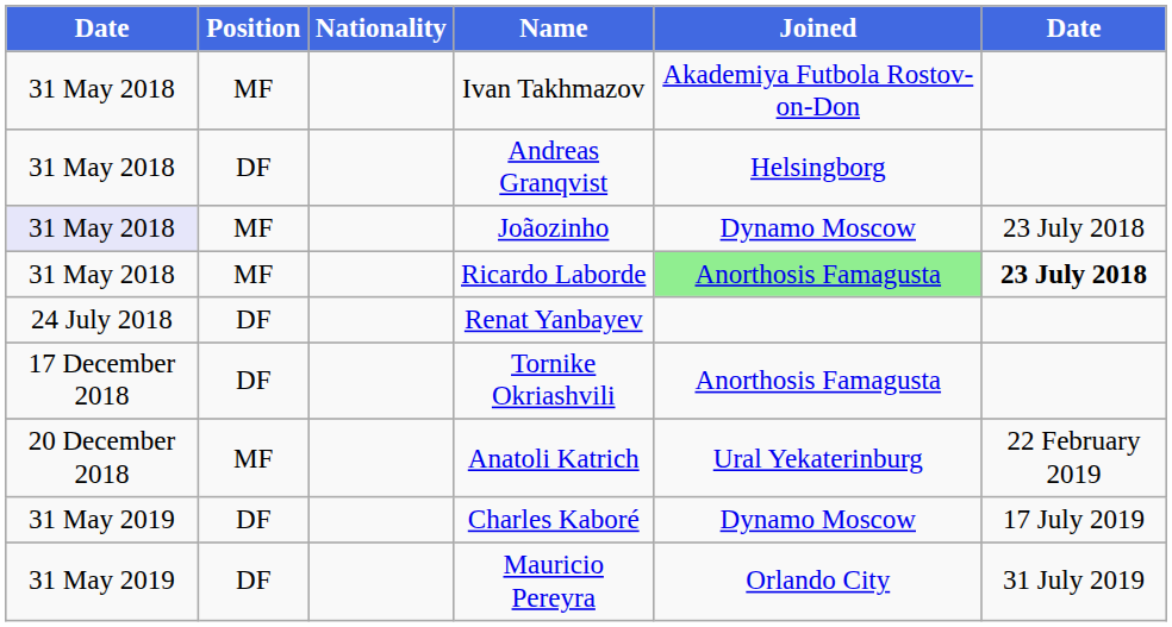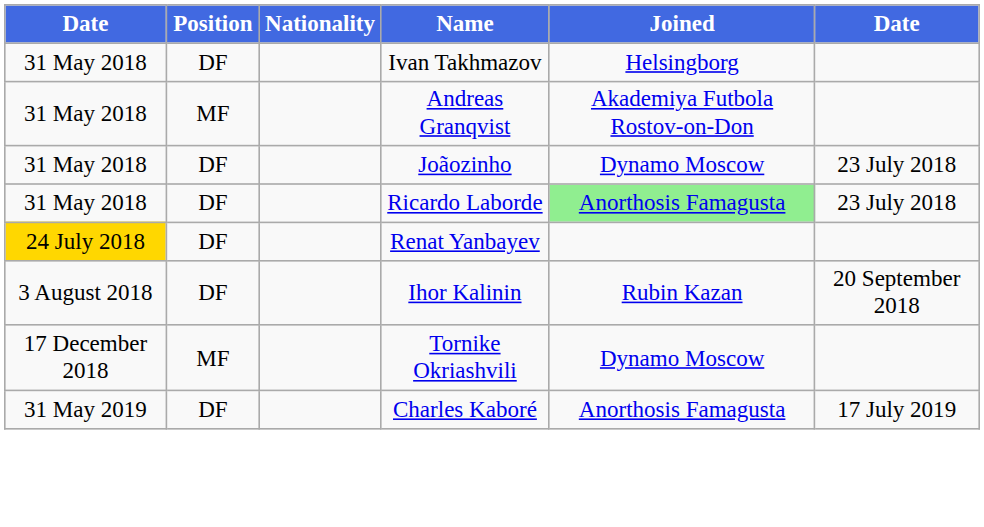 <table class="wikitable"  style="text-align:center; font-size:90%; ">
 <tr>
 <th style="background:#4169E1; color:white; width:150px;">Date</th>
 <th style="background:#4169E1; color:white; width:55px;">Position</th>
 <th style="background:#4169E1; color:white; width:55px;">Nationality</th>
 <th style="background:#4169E1; color:white; width:150px;">Name</th>
 <th style="background:#4169E1; color:white; width:300px;">Joined</th>
 <th style="background:#4169E1; color:white; width:150px;">Date</th>
 </tr>
 <tr>
 <td>31 May 2018</td>
+<td>DF</td>
+<td></td>
+<td>Ivan Takhmazov</td>
+<td><a href='#'>Helsingborg</a></td>
+<td></td>
+</tr>
+<tr>
+<td>31 May 2018</td>
 <td>MF</td>
 <td></td>
-<td>Ivan Takhmazov</td>
+<td><a href='#'>Andreas Granqvist</a></td>
 <td><a href='#'>Akademiya Futbola Rostov-on-Don</a></td>
 <td></td>
 </tr>
 <tr>
 <td>31 May 2018</td>
 <td>DF</td>
 <td></td>
-<td><a href='#'>Andreas Granqvist</a></td>
-<td><a href='#'>Helsingborg</a></td>
-<td></td>
-</tr>
-<tr>
-<td style="background: lavender;">31 May 2018</td>
-<td>MF</td>
-<td></td>
 <td><a href='#'>Joãozinho</a></td>
 <td><a href='#'>Dynamo Moscow</a></td>
 <td>23 July 2018</td>
 </tr>
 <tr>
 <td>31 May 2018</td>
-<td>MF</td>
+<td>DF</td>
 <td></td>
 <td><a href='#'>Ricardo Laborde</a></td>
 <td style="background: lightgreen;"><a href='#'>Anorthosis Famagusta</a></td>
-<td><strong>23 July 2018</strong></td>
+<td>23 July 2018</td>
 </tr>
 <tr>
-<td>24 July 2018</td>
+<td style="background: gold;">24 July 2018</td>
 <td>DF</td>
 <td></td>
 <td><a href='#'>Renat Yanbayev</a></td>
 <td></td>
 <td></td>
 </tr>
 <tr>
-<td>17 December 2018</td>
+<td>3 August 2018</td>
 <td>DF</td>
 <td></td>
-<td><a href='#'>Tornike Okriashvili</a></td>
-<td><a href='#'>Anorthosis Famagusta</a></td>
-<td></td>
+<td><a href='#'>Ihor Kalinin</a></td>
+<td><a href='#'>Rubin Kazan</a></td>
+<td>20 September 2018</td>
 </tr>
 <tr>
-<td>20 December 2018</td>
+<td>17 December 2018</td>
 <td>MF</td>
 <td></td>
-<td><a href='#'>Anatoli Katrich</a></td>
-<td><a href='#'>Ural Yekaterinburg</a></td>
-<td>22 February 2019</td>
+<td><a href='#'>Tornike Okriashvili</a></td>
+<td><a href='#'>Dynamo Moscow</a></td>
+<td></td>
 </tr>
 <tr>
 <td>31 May 2019</td>
 <td>DF</td>
 <td></td>
 <td><a href='#'>Charles Kaboré</a></td>
-<td><a href='#'>Dynamo Moscow</a></td>
+<td><a href='#'>Anorthosis Famagusta</a></td>
 <td>17 July 2019</td>
 </tr>
-<tr>
-<td>31 May 2019</td>
-<td>DF</td>
-<td></td>
-<td><a href='#'>Mauricio Pereyra</a></td>
-<td><a href='#'>Orlando City</a></td>
-<td>31 July 2019</td>
-</tr>
 </table>
